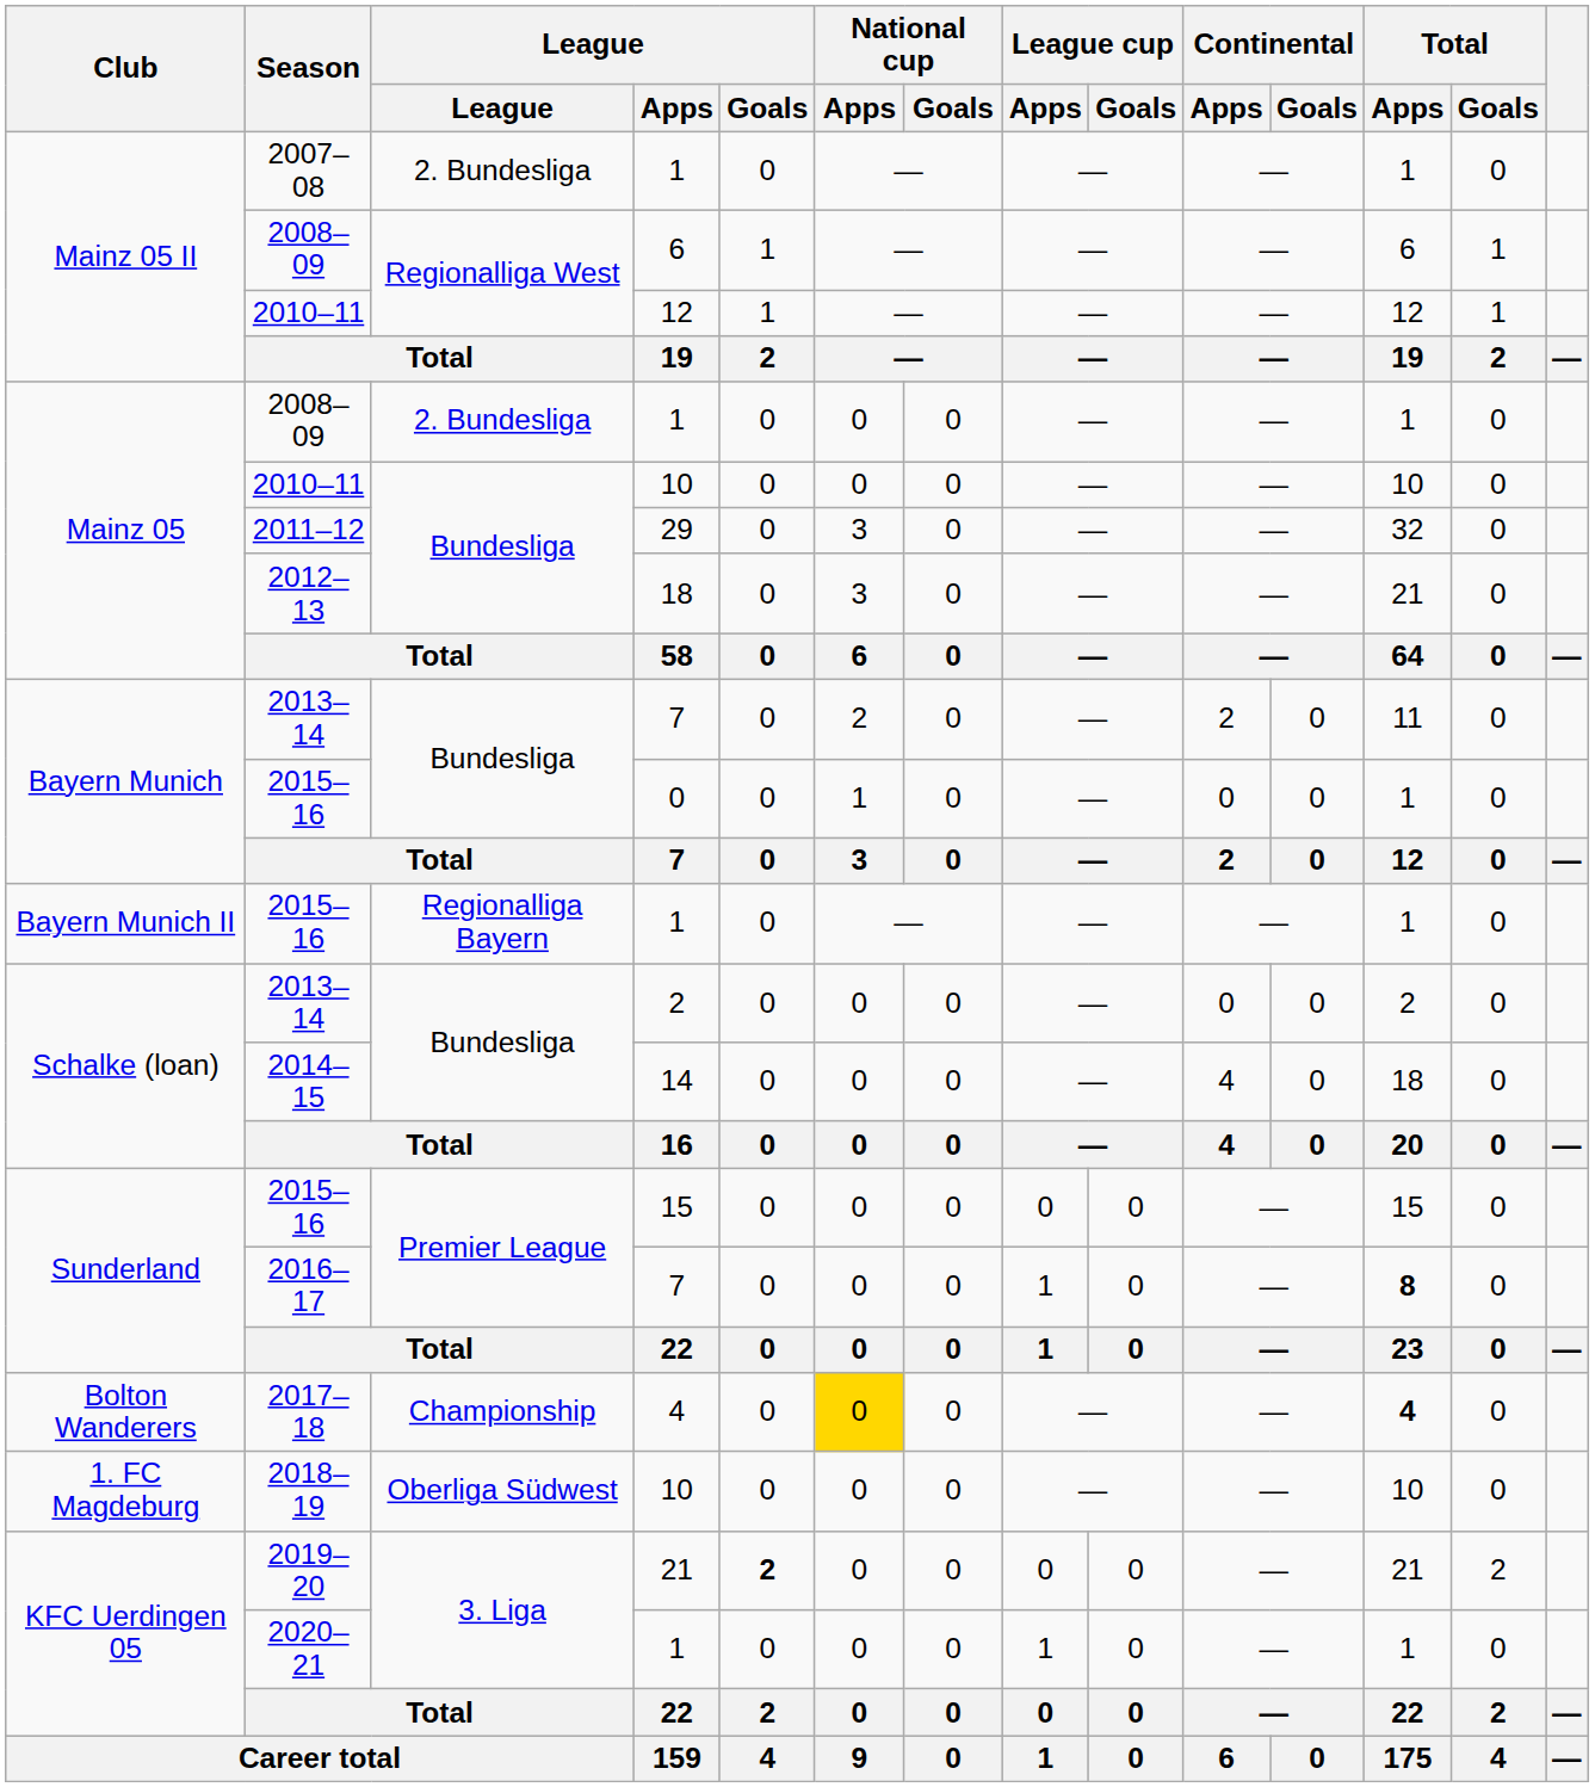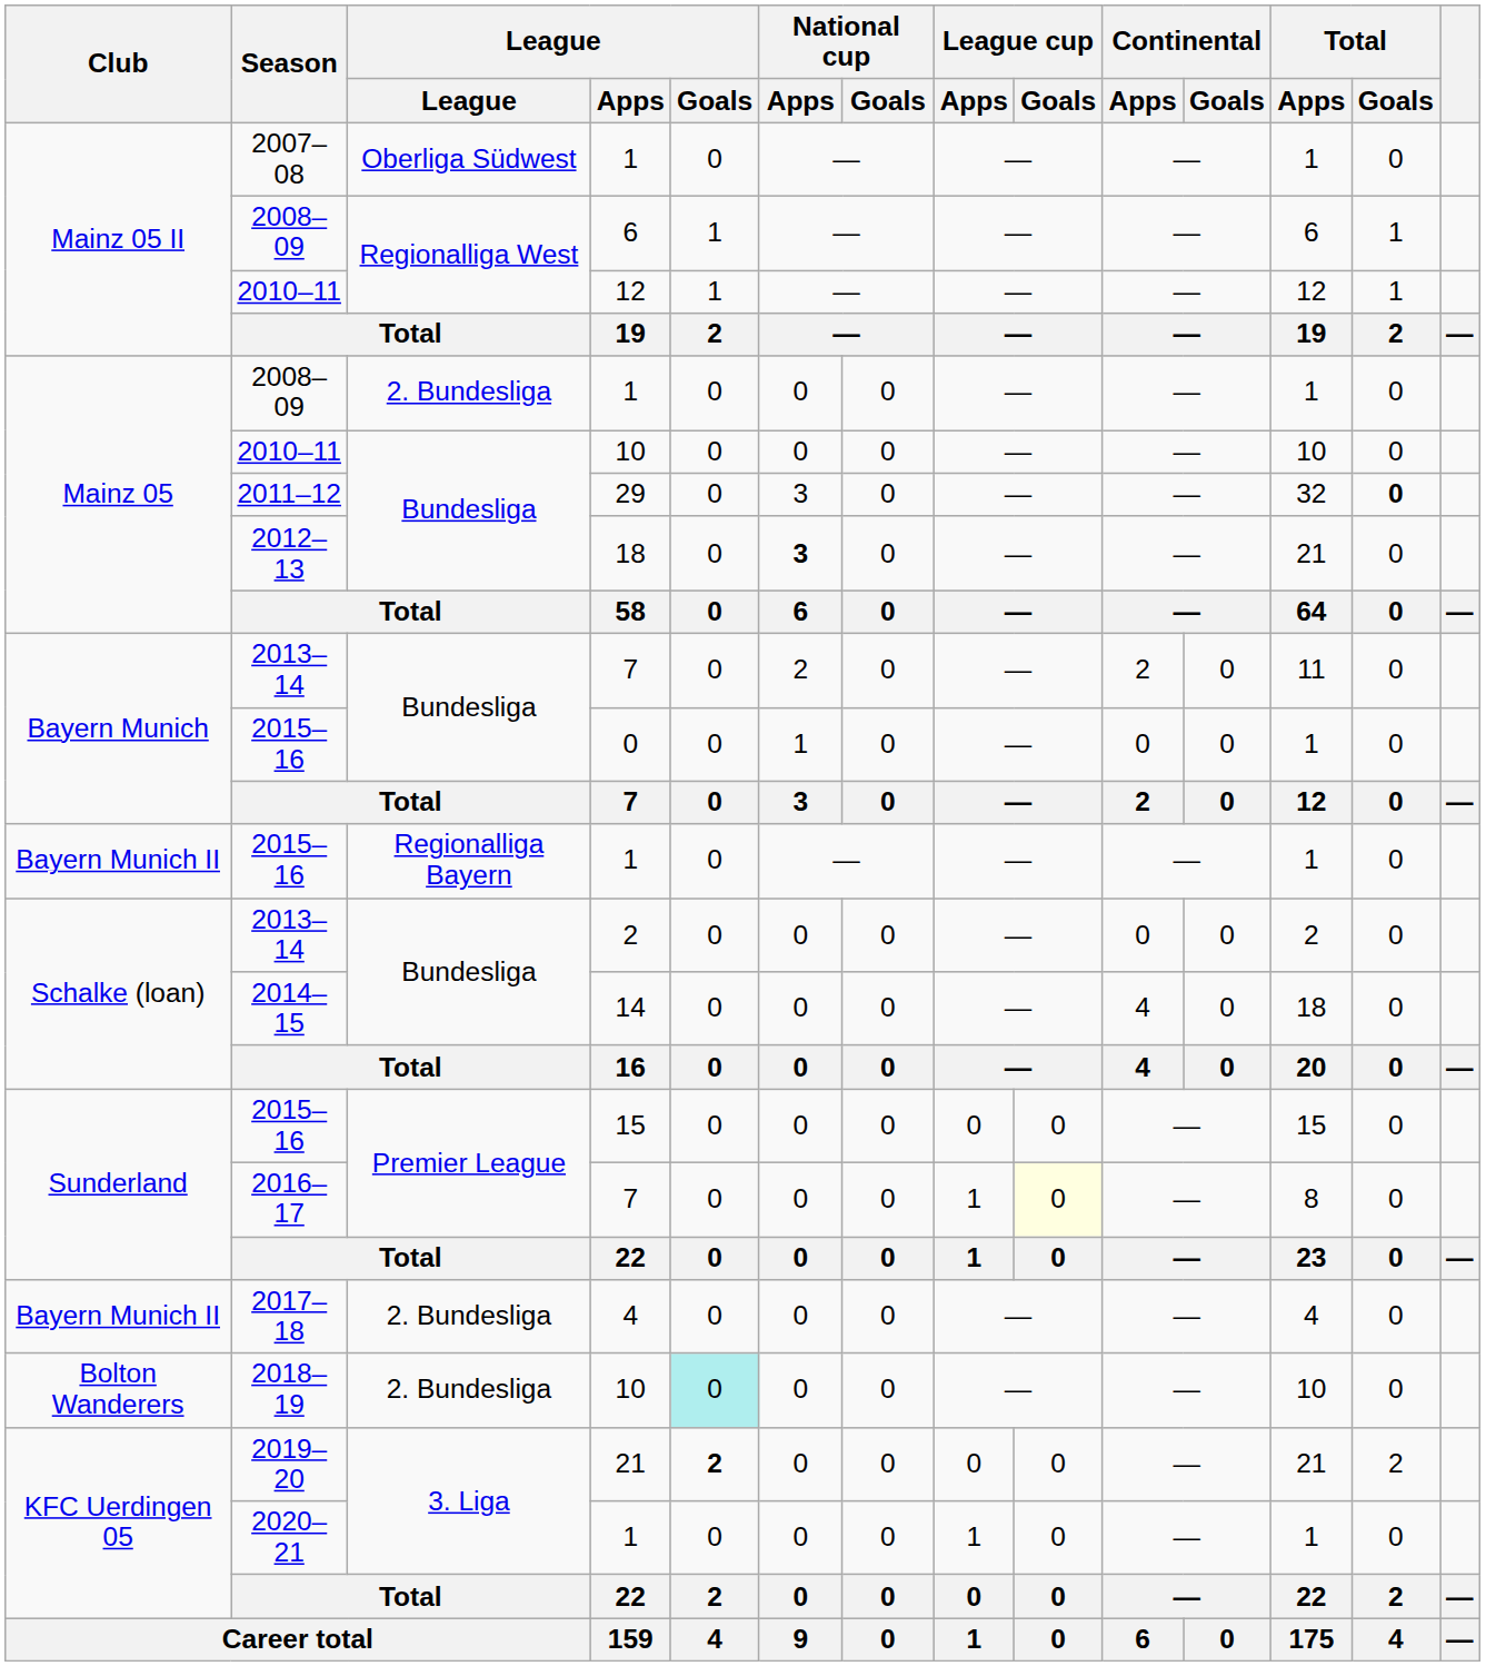 <table class="wikitable" style="text-align:center">
 <tr>
 <th rowspan="2">Club</th>
 <th rowspan="2">Season</th>
 <th colspan="3">League</th>
 <th colspan="2">National cup</th>
 <th colspan="2">League cup</th>
 <th colspan="2">Continental</th>
 <th colspan="2">Total</th>
 <th rowspan="2"></th>
 </tr>
 <tr>
 <th>League</th>
 <th>Apps</th>
 <th>Goals</th>
 <th>Apps</th>
 <th>Goals</th>
 <th>Apps</th>
 <th>Goals</th>
 <th>Apps</th>
 <th>Goals</th>
 <th>Apps</th>
 <th>Goals</th>
 </tr>
 <tr>
 <td rowspan="4"><a href='#'>Mainz 05 II</a></td>
 <td>2007–08</td>
-<td>2. Bundesliga</td>
+<td><a href='#'>Oberliga Südwest</a></td>
 <td>1</td>
 <td>0</td>
 <td colspan="2">—</td>
 <td colspan="2">—</td>
 <td colspan="2">—</td>
 <td>1</td>
 <td>0</td>
 <td></td>
 </tr>
 <tr>
 <td><a href='#'>2008–09</a></td>
 <td rowspan="2"><a href='#'>Regionalliga West</a></td>
 <td>6</td>
 <td>1</td>
 <td colspan="2">—</td>
 <td colspan="2">—</td>
 <td colspan="2">—</td>
 <td>6</td>
 <td>1</td>
 <td></td>
 </tr>
 <tr>
 <td><a href='#'>2010–11</a></td>
 <td>12</td>
 <td>1</td>
 <td colspan="2">—</td>
 <td colspan="2">—</td>
 <td colspan="2">—</td>
 <td>12</td>
 <td>1</td>
 <td></td>
 </tr>
 <tr>
 <th colspan="2">Total</th>
 <th>19</th>
 <th>2</th>
 <th colspan="2">—</th>
 <th colspan="2">—</th>
 <th colspan="2">—</th>
 <th>19</th>
 <th>2</th>
 <th>—</th>
 </tr>
 <tr>
 <td rowspan="5"><a href='#'>Mainz 05</a></td>
 <td>2008–09</td>
 <td><a href='#'>2. Bundesliga</a></td>
 <td>1</td>
 <td>0</td>
 <td>0</td>
 <td>0</td>
 <td colspan="2">—</td>
 <td colspan="2">—</td>
 <td>1</td>
 <td>0</td>
 <td></td>
 </tr>
 <tr>
 <td><a href='#'>2010–11</a></td>
 <td rowspan="3"><a href='#'>Bundesliga</a></td>
 <td>10</td>
 <td>0</td>
 <td>0</td>
 <td>0</td>
 <td colspan="2">—</td>
 <td colspan="2">—</td>
 <td>10</td>
 <td>0</td>
 <td></td>
 </tr>
 <tr>
 <td><a href='#'>2011–12</a></td>
 <td>29</td>
 <td>0</td>
 <td>3</td>
 <td>0</td>
 <td colspan="2">—</td>
 <td colspan="2">—</td>
 <td>32</td>
-<td>0</td>
+<td><strong>0</strong></td>
 <td></td>
 </tr>
 <tr>
 <td><a href='#'>2012–13</a></td>
 <td>18</td>
 <td>0</td>
-<td>3</td>
+<td><strong>3</strong></td>
 <td>0</td>
 <td colspan="2">—</td>
 <td colspan="2">—</td>
 <td>21</td>
 <td>0</td>
 <td></td>
 </tr>
 <tr>
 <th colspan="2">Total</th>
 <th>58</th>
 <th>0</th>
 <th>6</th>
 <th>0</th>
 <th colspan="2">—</th>
 <th colspan="2">—</th>
 <th>64</th>
 <th>0</th>
 <th>—</th>
 </tr>
 <tr>
 <td rowspan="3"><a href='#'>Bayern Munich</a></td>
 <td><a href='#'>2013–14</a></td>
 <td rowspan="2">Bundesliga</td>
 <td>7</td>
 <td>0</td>
 <td>2</td>
 <td>0</td>
 <td colspan="2">—</td>
 <td>2</td>
 <td>0</td>
 <td>11</td>
 <td>0</td>
 <td></td>
 </tr>
 <tr>
 <td><a href='#'>2015–16</a></td>
 <td>0</td>
 <td>0</td>
 <td>1</td>
 <td>0</td>
 <td colspan="2">—</td>
 <td>0</td>
 <td>0</td>
 <td>1</td>
 <td>0</td>
 <td></td>
 </tr>
 <tr>
 <th colspan="2">Total</th>
 <th>7</th>
 <th>0</th>
 <th>3</th>
 <th>0</th>
 <th colspan="2">—</th>
 <th>2</th>
 <th>0</th>
 <th>12</th>
 <th>0</th>
 <th>—</th>
 </tr>
 <tr>
 <td><a href='#'>Bayern Munich II</a></td>
 <td><a href='#'>2015–16</a></td>
 <td><a href='#'>Regionalliga Bayern</a></td>
 <td>1</td>
 <td>0</td>
 <td colspan="2">—</td>
 <td colspan="2">—</td>
 <td colspan="2">—</td>
 <td>1</td>
 <td>0</td>
 <td></td>
 </tr>
 <tr>
 <td rowspan="3"><a href='#'>Schalke</a> (loan)</td>
 <td><a href='#'>2013–14</a></td>
 <td rowspan="2">Bundesliga</td>
 <td>2</td>
 <td>0</td>
 <td>0</td>
 <td>0</td>
 <td colspan="2">—</td>
 <td>0</td>
 <td>0</td>
 <td>2</td>
 <td>0</td>
 <td></td>
 </tr>
 <tr>
 <td><a href='#'>2014–15</a></td>
 <td>14</td>
 <td>0</td>
 <td>0</td>
 <td>0</td>
 <td colspan="2">—</td>
 <td>4</td>
 <td>0</td>
 <td>18</td>
 <td>0</td>
 <td></td>
 </tr>
 <tr>
 <th colspan="2">Total</th>
 <th>16</th>
 <th>0</th>
 <th>0</th>
 <th>0</th>
 <th colspan="2">—</th>
 <th>4</th>
 <th>0</th>
 <th>20</th>
 <th>0</th>
 <th>—</th>
 </tr>
 <tr>
 <td rowspan="3"><a href='#'>Sunderland</a></td>
 <td><a href='#'>2015–16</a></td>
 <td rowspan="2"><a href='#'>Premier League</a></td>
 <td>15</td>
 <td>0</td>
 <td>0</td>
 <td>0</td>
 <td>0</td>
 <td>0</td>
 <td colspan="2">—</td>
 <td>15</td>
 <td>0</td>
 <td></td>
 </tr>
 <tr>
 <td><a href='#'>2016–17</a></td>
 <td>7</td>
 <td>0</td>
 <td>0</td>
 <td>0</td>
 <td>1</td>
-<td>0</td>
+<td style="background: lightyellow;">0</td>
 <td colspan="2">—</td>
-<td><strong>8</strong></td>
+<td>8</td>
 <td>0</td>
 <td></td>
 </tr>
 <tr>
 <th colspan="2">Total</th>
 <th>22</th>
 <th>0</th>
 <th>0</th>
 <th>0</th>
 <th>1</th>
 <th>0</th>
 <th colspan="2">—</th>
 <th>23</th>
 <th>0</th>
 <th>—</th>
 </tr>
 <tr>
-<td><a href='#'>Bolton Wanderers</a></td>
+<td><a href='#'>Bayern Munich II</a></td>
 <td><a href='#'>2017–18</a></td>
-<td><a href='#'>Championship</a></td>
+<td>2. Bundesliga</td>
 <td>4</td>
 <td>0</td>
-<td style="background: gold;">0</td>
+<td>0</td>
 <td>0</td>
 <td colspan="2">—</td>
 <td colspan="2">—</td>
-<td><strong>4</strong></td>
+<td>4</td>
 <td>0</td>
 <td></td>
 </tr>
 <tr>
-<td><a href='#'>1. FC Magdeburg</a></td>
+<td><a href='#'>Bolton Wanderers</a></td>
 <td><a href='#'>2018–19</a></td>
-<td><a href='#'>Oberliga Südwest</a></td>
+<td>2. Bundesliga</td>
 <td>10</td>
-<td>0</td>
+<td style="background: paleturquoise;">0</td>
 <td>0</td>
 <td>0</td>
 <td colspan="2">—</td>
 <td colspan="2">—</td>
 <td>10</td>
 <td>0</td>
 <td></td>
 </tr>
 <tr>
 <td rowspan="3"><a href='#'>KFC Uerdingen 05</a></td>
 <td><a href='#'>2019–20</a></td>
 <td rowspan="2"><a href='#'>3. Liga</a></td>
 <td>21</td>
 <td><strong>2</strong></td>
 <td>0</td>
 <td>0</td>
 <td>0</td>
 <td>0</td>
 <td colspan="2">—</td>
 <td>21</td>
 <td>2</td>
 <td></td>
 </tr>
 <tr>
 <td><a href='#'>2020–21</a></td>
 <td>1</td>
 <td>0</td>
 <td>0</td>
 <td>0</td>
 <td>1</td>
 <td>0</td>
 <td colspan="2">—</td>
 <td>1</td>
 <td>0</td>
 <td></td>
 </tr>
 <tr>
 <th colspan="2">Total</th>
 <th>22</th>
 <th>2</th>
 <th>0</th>
 <th>0</th>
 <th>0</th>
 <th>0</th>
 <th colspan="2">—</th>
 <th>22</th>
 <th>2</th>
 <th>—</th>
 </tr>
 <tr>
 <th colspan="3">Career total</th>
 <th>159</th>
 <th>4</th>
 <th>9</th>
 <th>0</th>
 <th>1</th>
 <th>0</th>
 <th>6</th>
 <th>0</th>
 <th>175</th>
 <th>4</th>
 <th>—</th>
 </tr>
 </table>
